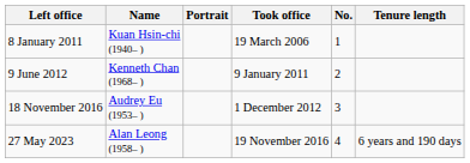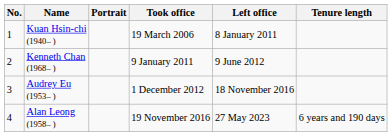 <table class="wikitable">
 <tr>
-<th>Left office</th>
+<th>No.</th>
 <th>Name</th>
 <th>Portrait</th>
 <th>Took office</th>
-<th>No.</th>
+<th>Left office</th>
 <th>Tenure length</th>
 </tr>
 <tr>
-<td>8 January 2011</td>
+<td>1</td>
 <td><a href='#'>Kuan Hsin-chi</a><br><small>(1940– )</small></td>
 <td></td>
 <td>19 March 2006</td>
-<td>1</td>
+<td>8 January 2011</td>
 <td></td>
 </tr>
 <tr>
-<td>9 June 2012</td>
+<td>2</td>
 <td><a href='#'>Kenneth Chan</a><br><small>(1968– )</small></td>
 <td></td>
 <td>9 January 2011</td>
-<td>2</td>
+<td>9 June 2012</td>
 <td></td>
 </tr>
 <tr>
-<td>18 November 2016</td>
+<td>3</td>
 <td><a href='#'>Audrey Eu</a><br><small>(1953– )</small></td>
 <td></td>
 <td>1 December 2012</td>
-<td>3</td>
+<td>18 November 2016</td>
 <td></td>
 </tr>
 <tr>
-<td>27 May 2023</td>
+<td>4</td>
 <td><a href='#'>Alan Leong</a><br><small>(1958– )</small></td>
 <td></td>
 <td>19 November 2016</td>
-<td>4</td>
+<td>27 May 2023</td>
 <td>6 years and 190 days</td>
 </tr>
 </table>
